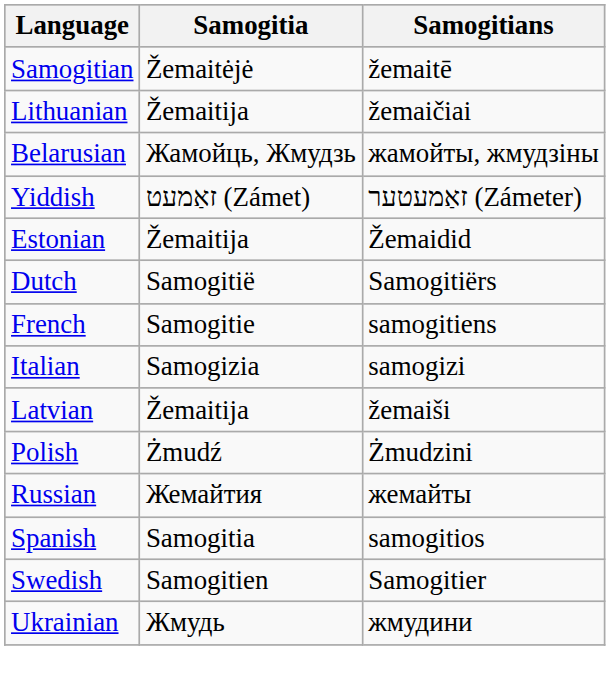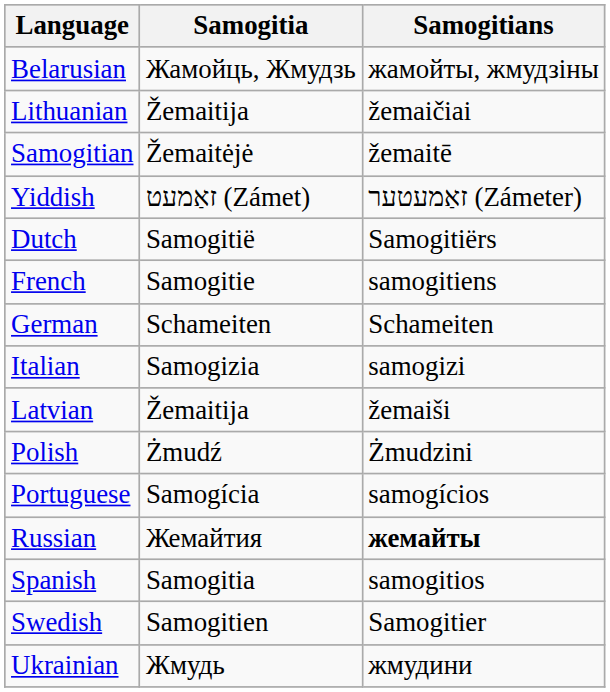 <table class="wikitable">
 <tr>
 <th>Language</th>
 <th>Samogitia</th>
 <th>Samogitians</th>
 </tr>
 <tr>
-<td><a href='#'>Samogitian</a></td>
-<td>Žemaitėjė</td>
-<td>žemaitē</td>
+<td><a href='#'>Belarusian</a></td>
+<td>Жамойць, Жмудзь</td>
+<td>жамойты, жмудзіны</td>
 </tr>
 <tr>
 <td><a href='#'>Lithuanian</a></td>
 <td>Žemaitija</td>
 <td>žemaičiai</td>
 </tr>
 <tr>
-<td><a href='#'>Belarusian</a></td>
-<td>Жамойць, Жмудзь</td>
-<td>жамойты, жмудзіны</td>
+<td><a href='#'>Samogitian</a></td>
+<td>Žemaitėjė</td>
+<td>žemaitē</td>
 </tr>
 <tr>
 <td><a href='#'>Yiddish</a></td>
 <td>זאַמעט (Zámet)</td>
 <td>זאַמעטער (Zámeter)</td>
-</tr>
-<tr>
-<td><a href='#'>Estonian</a></td>
-<td>Žemaitija</td>
-<td>Žemaidid</td>
 </tr>
 <tr>
 <td><a href='#'>Dutch</a></td>
 <td>Samogitië</td>
 <td>Samogitiërs</td>
 </tr>
 <tr>
 <td><a href='#'>French</a></td>
 <td>Samogitie</td>
 <td>samogitiens</td>
+</tr>
+<tr>
+<td><a href='#'>German</a></td>
+<td>Schameiten</td>
+<td>Schameiten</td>
 </tr>
 <tr>
 <td><a href='#'>Italian</a></td>
 <td>Samogizia</td>
 <td>samogizi</td>
 </tr>
 <tr>
 <td><a href='#'>Latvian</a></td>
 <td>Žemaitija</td>
 <td>žemaiši</td>
 </tr>
 <tr>
 <td><a href='#'>Polish</a></td>
 <td>Żmudź</td>
 <td>Żmudzini</td>
 </tr>
 <tr>
+<td><a href='#'>Portuguese</a></td>
+<td>Samogícia</td>
+<td>samogícios</td>
+</tr>
+<tr>
 <td><a href='#'>Russian</a></td>
 <td>Жемайтия</td>
-<td>жемайты</td>
+<td><strong>жемайты</strong></td>
 </tr>
 <tr>
 <td><a href='#'>Spanish</a></td>
 <td>Samogitia</td>
 <td>samogitios</td>
 </tr>
 <tr>
 <td><a href='#'>Swedish</a></td>
 <td>Samogitien</td>
 <td>Samogitier</td>
 </tr>
 <tr>
 <td><a href='#'>Ukrainian</a></td>
 <td>Жмудь</td>
 <td>жмудини</td>
 </tr>
 </table>
